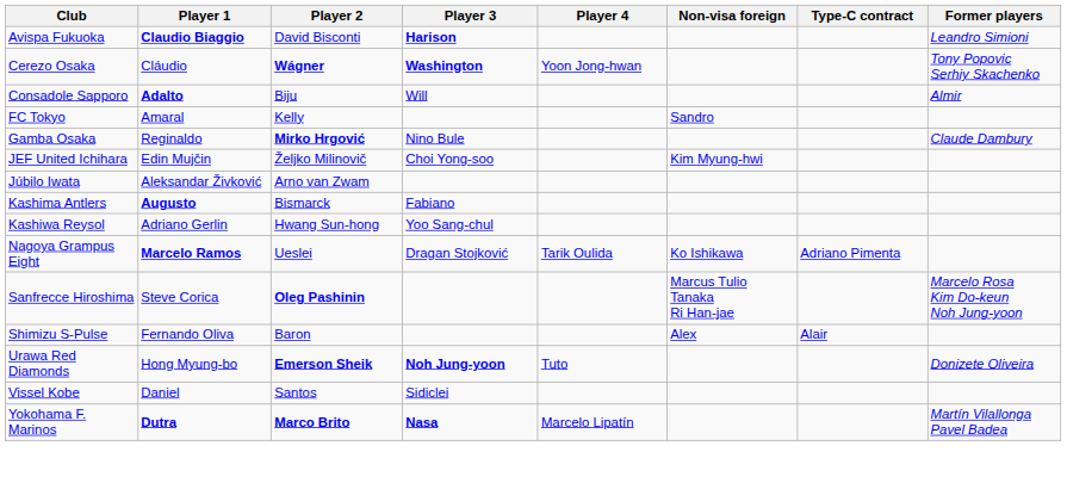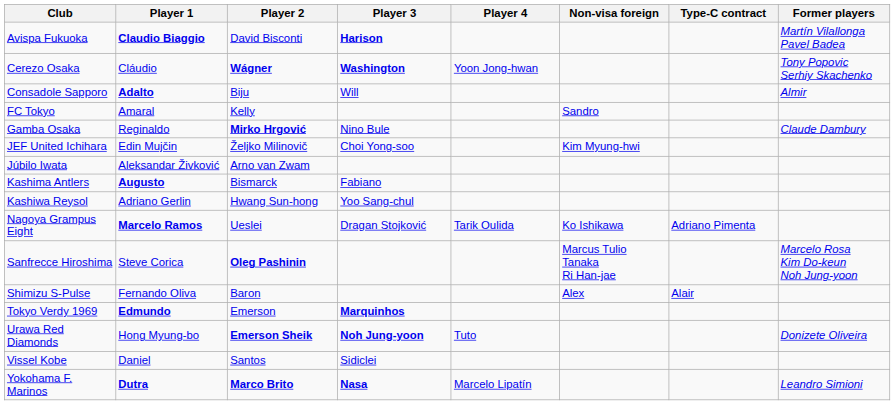 <table class="wikitable">
 <tr>
 <th width="170">Club</th>
 <th width="170">Player 1</th>
 <th width="170">Player 2</th>
 <th width="170">Player 3</th>
 <th width="170">Player 4</th>
 <th width="170">Non-visa foreign</th>
 <th width="170">Type-C contract</th>
 <th width="170">Former players</th>
 </tr>
 <tr>
 <td><a href='#'>Avispa Fukuoka</a></td>
 <td> <strong><a href='#'>Claudio Biaggio</a></strong></td>
 <td> <a href='#'>David Bisconti</a></td>
 <td> <strong><a href='#'>Harison</a></strong></td>
 <td></td>
 <td></td>
 <td></td>
-<td> <em><a href='#'>Leandro Simioni</a></em></td>
+<td> <em><a href='#'>Martín Vilallonga</a></em><br> <em><a href='#'>Pavel Badea</a></em></td>
 </tr>
 <tr>
 <td><a href='#'>Cerezo Osaka</a></td>
 <td> <a href='#'>Cláudio</a></td>
 <td> <strong><a href='#'>Wágner</a></strong></td>
 <td> <strong><a href='#'>Washington</a></strong></td>
 <td> <a href='#'>Yoon Jong-hwan</a></td>
 <td></td>
 <td></td>
 <td> <em><a href='#'>Tony Popovic</a></em><br> <em><a href='#'>Serhiy Skachenko</a></em></td>
 </tr>
 <tr>
 <td><a href='#'>Consadole Sapporo</a></td>
 <td> <strong><a href='#'>Adalto</a></strong></td>
 <td> <a href='#'>Biju</a></td>
 <td> <a href='#'>Will</a></td>
 <td></td>
 <td></td>
 <td></td>
 <td> <em><a href='#'>Almir</a></em></td>
 </tr>
 <tr>
 <td><a href='#'>FC Tokyo</a></td>
 <td> <a href='#'>Amaral</a></td>
 <td> <a href='#'>Kelly</a></td>
 <td></td>
 <td></td>
 <td> <a href='#'>Sandro</a></td>
 <td></td>
 <td></td>
 </tr>
 <tr>
 <td><a href='#'>Gamba Osaka</a></td>
 <td> <a href='#'>Reginaldo</a></td>
 <td> <strong><a href='#'>Mirko Hrgović</a></strong></td>
 <td> <a href='#'>Nino Bule</a></td>
 <td></td>
 <td></td>
 <td></td>
 <td> <em><a href='#'>Claude Dambury</a></em></td>
 </tr>
 <tr>
 <td><a href='#'>JEF United Ichihara</a></td>
 <td> <a href='#'>Edin Mujčin</a></td>
 <td> <a href='#'>Željko Milinovič</a></td>
 <td> <a href='#'>Choi Yong-soo</a></td>
 <td></td>
 <td> <a href='#'>Kim Myung-hwi</a></td>
 <td></td>
 <td></td>
 </tr>
 <tr>
 <td><a href='#'>Júbilo Iwata</a></td>
 <td> <a href='#'>Aleksandar Živković</a></td>
 <td> <a href='#'>Arno van Zwam</a></td>
 <td></td>
 <td></td>
 <td></td>
 <td></td>
 <td></td>
 </tr>
 <tr>
 <td><a href='#'>Kashima Antlers</a></td>
 <td> <strong><a href='#'>Augusto</a></strong></td>
 <td> <a href='#'>Bismarck</a></td>
 <td> <a href='#'>Fabiano</a></td>
 <td></td>
 <td></td>
 <td></td>
 <td></td>
 </tr>
 <tr>
 <td><a href='#'>Kashiwa Reysol</a></td>
 <td> <a href='#'>Adriano Gerlin</a></td>
 <td> <a href='#'>Hwang Sun-hong</a></td>
 <td> <a href='#'>Yoo Sang-chul</a></td>
 <td></td>
 <td></td>
 <td></td>
 <td></td>
 </tr>
 <tr>
 <td><a href='#'>Nagoya Grampus Eight</a></td>
 <td> <strong><a href='#'>Marcelo Ramos</a></strong></td>
 <td> <a href='#'>Ueslei</a></td>
 <td> <a href='#'>Dragan Stojković</a></td>
 <td> <a href='#'>Tarik Oulida</a></td>
 <td> <a href='#'>Ko Ishikawa</a></td>
 <td> <a href='#'>Adriano Pimenta</a></td>
 <td></td>
 </tr>
 <tr>
 <td><a href='#'>Sanfrecce Hiroshima</a></td>
 <td> <a href='#'>Steve Corica</a></td>
 <td> <strong><a href='#'>Oleg Pashinin</a></strong></td>
 <td></td>
 <td></td>
 <td> <a href='#'>Marcus Tulio Tanaka</a><br> <a href='#'>Ri Han-jae</a></td>
 <td></td>
 <td> <em><a href='#'>Marcelo Rosa</a></em><br> <em><a href='#'>Kim Do-keun</a></em><br> <em><a href='#'>Noh Jung-yoon</a></em></td>
 </tr>
 <tr>
 <td><a href='#'>Shimizu S-Pulse</a></td>
 <td> <a href='#'>Fernando Oliva</a></td>
 <td> <a href='#'>Baron</a></td>
 <td></td>
 <td></td>
 <td> <a href='#'>Alex</a></td>
 <td> <a href='#'>Alair</a></td>
 <td></td>
 </tr>
 <tr>
+<td><a href='#'>Tokyo Verdy 1969</a></td>
+<td> <strong><a href='#'>Edmundo</a></strong></td>
+<td> <a href='#'>Emerson</a></td>
+<td> <strong><a href='#'>Marquinhos</a></strong></td>
+<td></td>
+<td></td>
+<td></td>
+<td></td>
+</tr>
+<tr>
 <td><a href='#'>Urawa Red Diamonds</a></td>
 <td> <a href='#'>Hong Myung-bo</a></td>
 <td> <strong><a href='#'>Emerson Sheik</a></strong></td>
 <td> <strong><a href='#'>Noh Jung-yoon</a></strong></td>
 <td> <a href='#'>Tuto</a></td>
 <td></td>
 <td></td>
 <td> <em><a href='#'>Donizete Oliveira</a></em></td>
 </tr>
 <tr>
 <td><a href='#'>Vissel Kobe</a></td>
 <td> <a href='#'>Daniel</a></td>
 <td> <a href='#'>Santos</a></td>
 <td> <a href='#'>Sidiclei</a></td>
 <td></td>
 <td></td>
 <td></td>
 <td></td>
 </tr>
 <tr>
 <td><a href='#'>Yokohama F. Marinos</a></td>
 <td> <strong><a href='#'>Dutra</a></strong></td>
 <td> <strong><a href='#'>Marco Brito</a></strong></td>
 <td> <strong><a href='#'>Nasa</a></strong></td>
 <td> <a href='#'>Marcelo Lipatín</a></td>
 <td></td>
 <td></td>
-<td> <em><a href='#'>Martín Vilallonga</a></em><br> <em><a href='#'>Pavel Badea</a></em></td>
+<td> <em><a href='#'>Leandro Simioni</a></em></td>
 </tr>
 </table>
